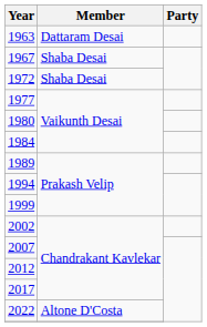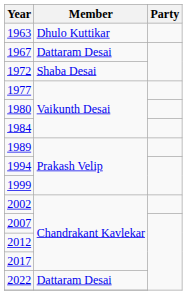 <table class="wikitable sortable">
 <tr>
 <th>Year</th>
 <th>Member</th>
 <th colspan="2">Party</th>
 </tr>
 <tr>
 <td><a href='#'>1963</a></td>
-<td><a href='#'>Dattaram Desai</a></td>
+<td><a href='#'>Dhulo Kuttikar</a></td>
 <td></td>
 </tr>
 <tr>
 <td><a href='#'>1967</a></td>
-<td><a href='#'>Shaba Desai</a></td>
+<td><a href='#'>Dattaram Desai</a></td>
 </tr>
 <tr>
 <td><a href='#'>1972</a></td>
 <td><a href='#'>Shaba Desai</a></td>
 </tr>
 <tr>
 <td><a href='#'>1977</a></td>
 <td rowspan=3><a href='#'>Vaikunth Desai</a></td>
 <td></td>
 </tr>
 <tr>
 <td><a href='#'>1980</a></td>
 <td></td>
 </tr>
 <tr>
 <td><a href='#'>1984</a></td>
 <td></td>
 </tr>
 <tr>
 <td><a href='#'>1989</a></td>
 <td rowspan=3><a href='#'>Prakash Velip</a></td>
 <td></td>
 </tr>
 <tr>
 <td><a href='#'>1994</a></td>
 </tr>
 <tr>
 <td><a href='#'>1999</a></td>
 </tr>
 <tr>
 <td><a href='#'>2002</a></td>
 <td rowspan=4><a href='#'>Chandrakant Kavlekar</a></td>
 <td></td>
 </tr>
 <tr>
 <td><a href='#'>2007</a></td>
 </tr>
 <tr>
 <td><a href='#'>2012</a></td>
 </tr>
 <tr>
 <td><a href='#'>2017</a></td>
 </tr>
 <tr>
 <td><a href='#'>2022</a></td>
-<td><a href='#'>Altone D'Costa</a></td>
+<td><a href='#'>Dattaram Desai</a></td>
 </tr>
 <tr>
 </tr>
 </table>
